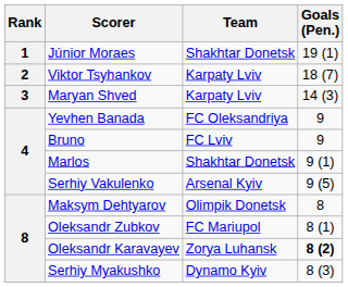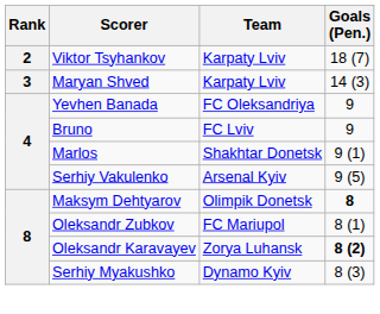 <table class="wikitable">
 <tr>
 <th>Rank</th>
 <th>Scorer</th>
 <th>Team</th>
 <th>Goals<br>(Pen.)</th>
-</tr>
-<tr>
-<th align=center>1</th>
-<td> <a href='#'>Júnior Moraes</a></td>
-<td><a href='#'>Shakhtar Donetsk</a></td>
-<td align=center>19 (1)</td>
 </tr>
 <tr>
 <th style="text-align:center;">2</th>
 <td> <a href='#'>Viktor Tsyhankov</a></td>
 <td><a href='#'>Karpaty Lviv</a></td>
 <td align=center>18 (7)</td>
 </tr>
 <tr>
 <th style="text-align:center;">3</th>
 <td> <a href='#'>Maryan Shved</a></td>
 <td><a href='#'>Karpaty Lviv</a></td>
 <td align=center>14 (3)</td>
 </tr>
 <tr>
 <th style="text-align:center;" rowspan="4">4</th>
 <td> <a href='#'>Yevhen Banada</a></td>
 <td><a href='#'>FC Oleksandriya</a></td>
 <td align=center>9</td>
 </tr>
 <tr>
 <td> <a href='#'>Bruno</a></td>
 <td><a href='#'>FC Lviv</a></td>
 <td align=center>9</td>
 </tr>
 <tr>
 <td> <a href='#'>Marlos</a></td>
 <td><a href='#'>Shakhtar Donetsk</a></td>
 <td align=center>9 (1)</td>
 </tr>
 <tr>
 <td> <a href='#'>Serhiy Vakulenko</a></td>
 <td><a href='#'>Arsenal Kyiv</a></td>
 <td align=center>9 (5)</td>
 </tr>
 <tr>
 <th style="text-align:center;" rowspan="4">8</th>
 <td> <a href='#'>Maksym Dehtyarov</a></td>
 <td><a href='#'>Olimpik Donetsk</a></td>
-<td align=center>8</td>
+<td align=center><strong>8</strong></td>
 </tr>
 <tr>
 <td> <a href='#'>Oleksandr Zubkov</a></td>
 <td><a href='#'>FC Mariupol</a></td>
 <td align=center>8 (1)</td>
 </tr>
 <tr>
 <td> <a href='#'>Oleksandr Karavayev</a></td>
 <td><a href='#'>Zorya Luhansk</a></td>
 <td align=center><strong>8 (2)</strong></td>
 </tr>
 <tr>
 <td> <a href='#'>Serhiy Myakushko</a></td>
 <td><a href='#'>Dynamo Kyiv</a></td>
 <td align=center>8 (3)</td>
 </tr>
 </table>
